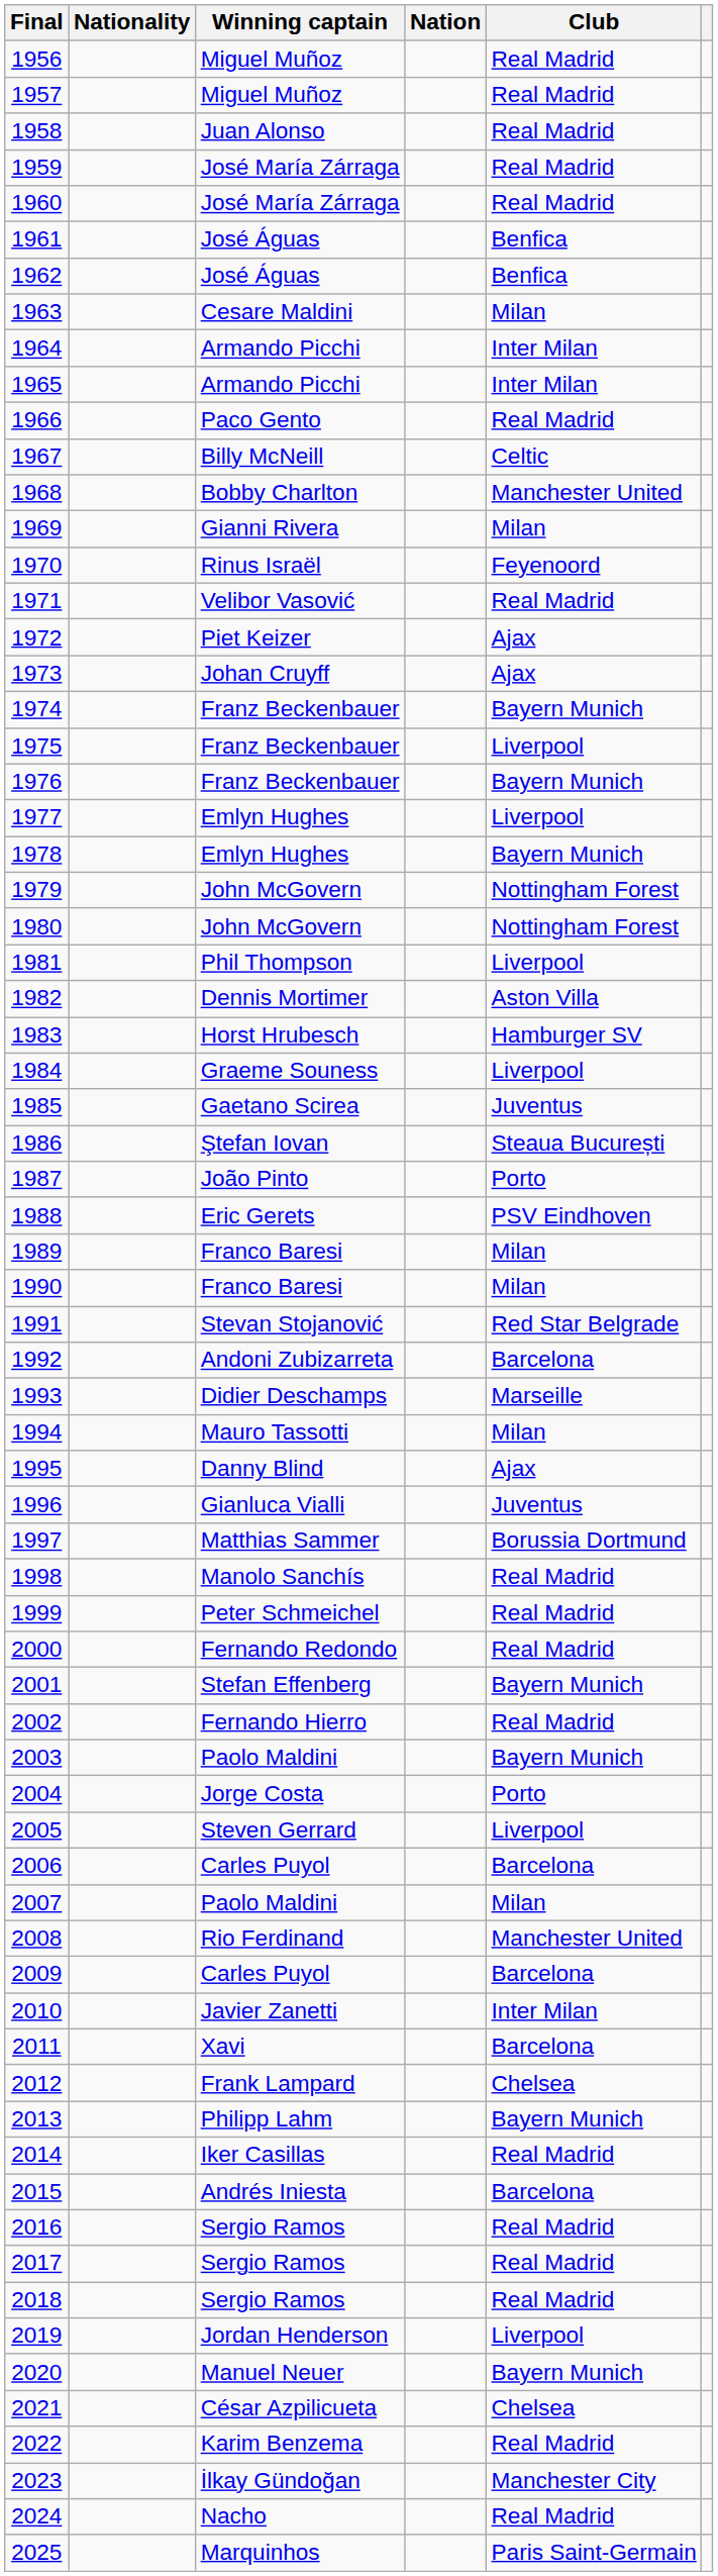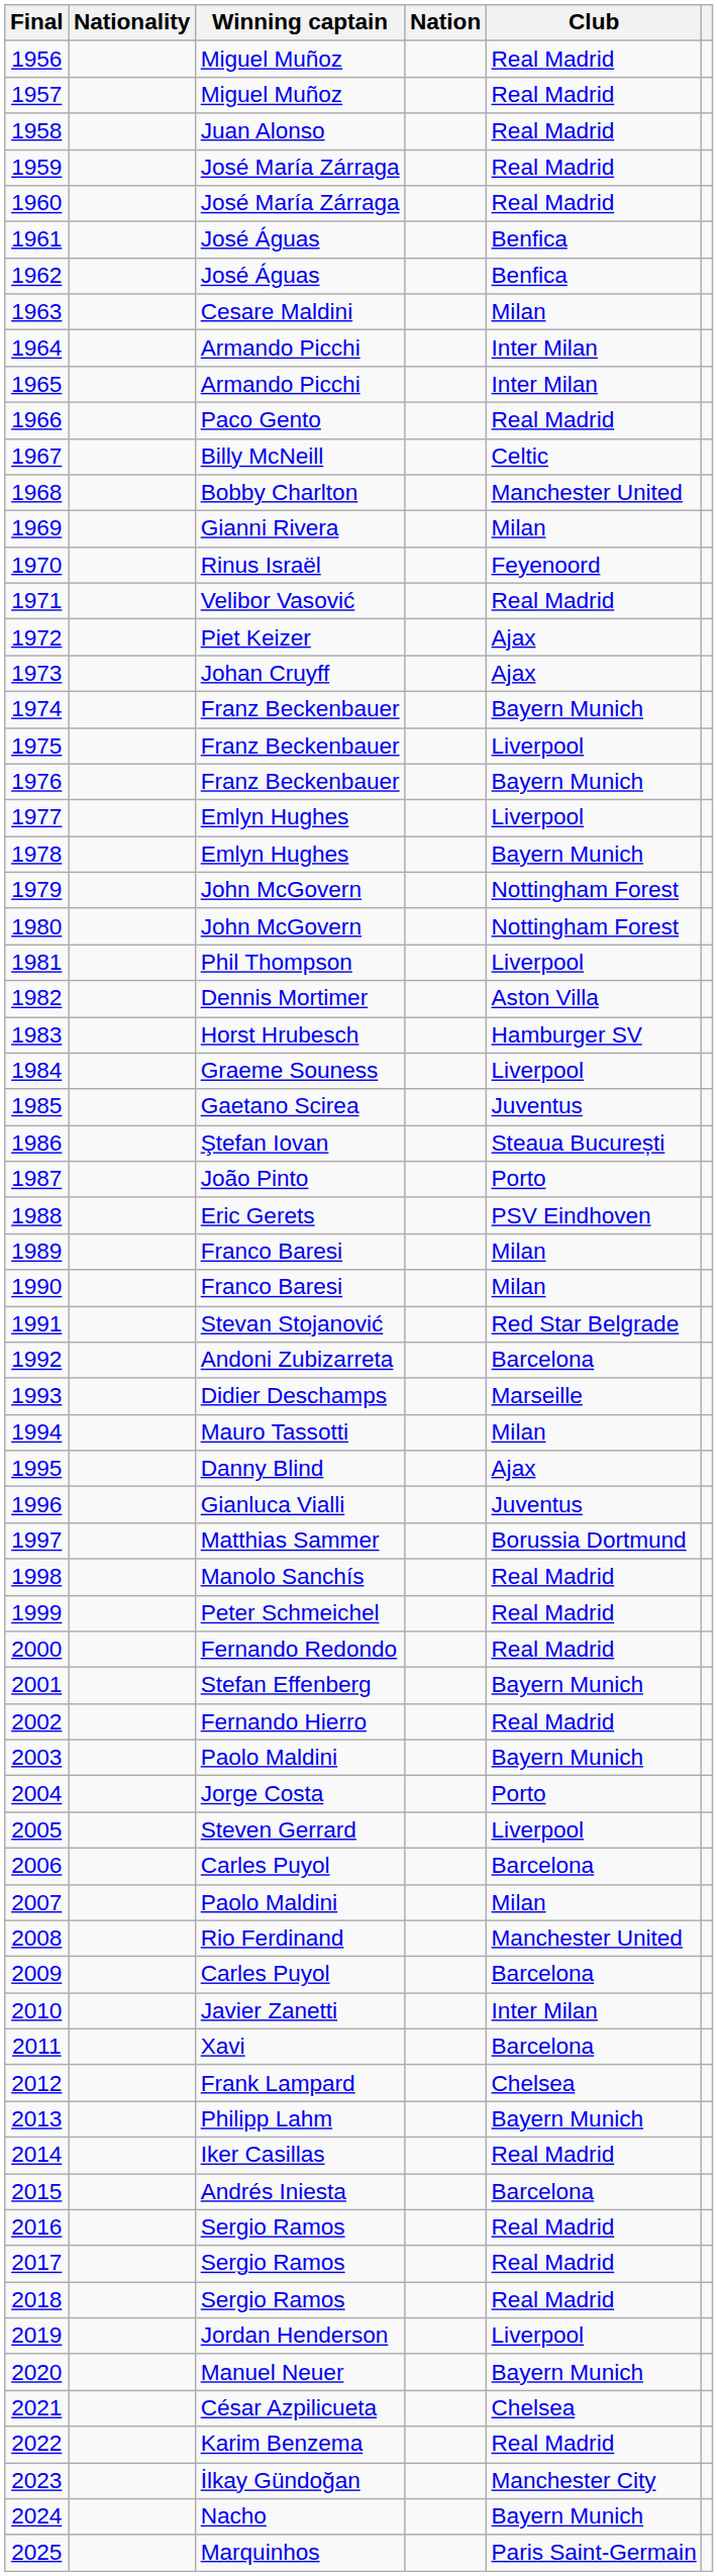 <table class="wikitable mw-collapsible mw-collapsed">
 <tr>
 <th scope="col">Final</th>
 <th scope="col">Nationality</th>
 <th scope="col">Winning captain</th>
 <th scope="col">Nation</th>
 <th scope="col">Club</th>
 <th scope="col"></th>
 </tr>
 <tr>
 <td align=center><a href='#'>1956</a></td>
 <td></td>
 <td><a href='#'>Miguel Muñoz</a></td>
 <td></td>
 <td><a href='#'>Real Madrid</a></td>
 <td align=center></td>
 </tr>
 <tr>
 <td align=center><a href='#'>1957</a></td>
 <td></td>
 <td><a href='#'>Miguel Muñoz</a></td>
 <td></td>
 <td><a href='#'>Real Madrid</a></td>
 <td align=center></td>
 </tr>
 <tr>
 <td align=center><a href='#'>1958</a></td>
 <td></td>
 <td><a href='#'>Juan Alonso</a></td>
 <td></td>
 <td><a href='#'>Real Madrid</a></td>
 <td align=center></td>
 </tr>
 <tr>
 <td align=center><a href='#'>1959</a></td>
 <td></td>
 <td><a href='#'>José María Zárraga</a></td>
 <td></td>
 <td><a href='#'>Real Madrid</a></td>
 <td align=center></td>
 </tr>
 <tr>
 <td align=center><a href='#'>1960</a></td>
 <td></td>
 <td><a href='#'>José María Zárraga</a></td>
 <td></td>
 <td><a href='#'>Real Madrid</a></td>
 <td align=center></td>
 </tr>
 <tr>
 <td align=center><a href='#'>1961</a></td>
 <td></td>
 <td><a href='#'>José Águas</a></td>
 <td></td>
 <td><a href='#'>Benfica</a></td>
 <td align=center></td>
 </tr>
 <tr>
 <td align=center><a href='#'>1962</a></td>
 <td></td>
 <td><a href='#'>José Águas</a></td>
 <td></td>
 <td><a href='#'>Benfica</a></td>
 <td align=center></td>
 </tr>
 <tr>
 <td align=center><a href='#'>1963</a></td>
 <td></td>
 <td><a href='#'>Cesare Maldini</a></td>
 <td></td>
 <td><a href='#'>Milan</a></td>
 <td align=center></td>
 </tr>
 <tr>
 <td align=center><a href='#'>1964</a></td>
 <td></td>
 <td><a href='#'>Armando Picchi</a></td>
 <td></td>
 <td><a href='#'>Inter Milan</a></td>
 <td align=center></td>
 </tr>
 <tr>
 <td align=center><a href='#'>1965</a></td>
 <td></td>
 <td><a href='#'>Armando Picchi</a></td>
 <td></td>
 <td><a href='#'>Inter Milan</a></td>
 <td align=center></td>
 </tr>
 <tr>
 <td align=center><a href='#'>1966</a></td>
 <td></td>
 <td><a href='#'>Paco Gento</a></td>
 <td></td>
 <td><a href='#'>Real Madrid</a></td>
 <td align=center></td>
 </tr>
 <tr>
 <td align=center><a href='#'>1967</a></td>
 <td></td>
 <td><a href='#'>Billy McNeill</a></td>
 <td></td>
 <td><a href='#'>Celtic</a></td>
 <td align=center></td>
 </tr>
 <tr>
 <td align=center><a href='#'>1968</a></td>
 <td></td>
 <td><a href='#'>Bobby Charlton</a></td>
 <td></td>
 <td><a href='#'>Manchester United</a></td>
 <td align=center></td>
 </tr>
 <tr>
 <td align=center><a href='#'>1969</a></td>
 <td></td>
 <td><a href='#'>Gianni Rivera</a></td>
 <td></td>
 <td><a href='#'>Milan</a></td>
 <td align=center></td>
 </tr>
 <tr>
 <td align=center><a href='#'>1970</a></td>
 <td></td>
 <td><a href='#'>Rinus Israël</a></td>
 <td></td>
 <td><a href='#'>Feyenoord</a></td>
 <td align=center></td>
 </tr>
 <tr>
 <td align=center><a href='#'>1971</a></td>
 <td></td>
 <td><a href='#'>Velibor Vasović</a></td>
 <td></td>
 <td><a href='#'>Real Madrid</a></td>
 <td align=center></td>
 </tr>
 <tr>
 <td align=center><a href='#'>1972</a></td>
 <td></td>
 <td><a href='#'>Piet Keizer</a></td>
 <td></td>
 <td><a href='#'>Ajax</a></td>
 <td align=center></td>
 </tr>
 <tr>
 <td align=center><a href='#'>1973</a></td>
 <td></td>
 <td><a href='#'>Johan Cruyff</a></td>
 <td></td>
 <td><a href='#'>Ajax</a></td>
 <td align=center></td>
 </tr>
 <tr>
 <td align=center><a href='#'>1974</a></td>
 <td></td>
 <td><a href='#'>Franz Beckenbauer</a></td>
 <td></td>
 <td><a href='#'>Bayern Munich</a></td>
 <td align=center></td>
 </tr>
 <tr>
 <td align=center><a href='#'>1975</a></td>
 <td></td>
 <td><a href='#'>Franz Beckenbauer</a></td>
 <td></td>
 <td><a href='#'>Liverpool</a></td>
 <td align=center></td>
 </tr>
 <tr>
 <td align=center><a href='#'>1976</a></td>
 <td></td>
 <td><a href='#'>Franz Beckenbauer</a></td>
 <td></td>
 <td><a href='#'>Bayern Munich</a></td>
 <td align=center></td>
 </tr>
 <tr>
 <td align=center><a href='#'>1977</a></td>
 <td></td>
 <td><a href='#'>Emlyn Hughes</a></td>
 <td></td>
 <td><a href='#'>Liverpool</a></td>
 <td align=center></td>
 </tr>
 <tr>
 <td align=center><a href='#'>1978</a></td>
 <td></td>
 <td><a href='#'>Emlyn Hughes</a></td>
 <td></td>
 <td><a href='#'>Bayern Munich</a></td>
 <td align=center></td>
 </tr>
 <tr>
 <td align=center><a href='#'>1979</a></td>
 <td></td>
 <td><a href='#'>John McGovern</a></td>
 <td></td>
 <td><a href='#'>Nottingham Forest</a></td>
 <td align=center></td>
 </tr>
 <tr>
 <td align=center><a href='#'>1980</a></td>
 <td></td>
 <td><a href='#'>John McGovern</a></td>
 <td></td>
 <td><a href='#'>Nottingham Forest</a></td>
 <td align=center></td>
 </tr>
 <tr>
 <td align=center><a href='#'>1981</a></td>
 <td></td>
 <td><a href='#'>Phil Thompson</a></td>
 <td></td>
 <td><a href='#'>Liverpool</a></td>
 <td align=center></td>
 </tr>
 <tr>
 <td align=center><a href='#'>1982</a></td>
 <td></td>
 <td><a href='#'>Dennis Mortimer</a></td>
 <td></td>
 <td><a href='#'>Aston Villa</a></td>
 <td align=center></td>
 </tr>
 <tr>
 <td align=center><a href='#'>1983</a></td>
 <td></td>
 <td><a href='#'>Horst Hrubesch</a></td>
 <td></td>
 <td><a href='#'>Hamburger SV</a></td>
 <td align=center></td>
 </tr>
 <tr>
 <td align=center><a href='#'>1984</a></td>
 <td></td>
 <td><a href='#'>Graeme Souness</a></td>
 <td></td>
 <td><a href='#'>Liverpool</a></td>
 <td align=center></td>
 </tr>
 <tr>
 <td align=center><a href='#'>1985</a></td>
 <td></td>
 <td><a href='#'>Gaetano Scirea</a></td>
 <td></td>
 <td><a href='#'>Juventus</a></td>
 <td align=center></td>
 </tr>
 <tr>
 <td align=center><a href='#'>1986</a></td>
 <td></td>
 <td><a href='#'>Ştefan Iovan</a></td>
 <td></td>
 <td><a href='#'>Steaua București</a></td>
 <td align=center></td>
 </tr>
 <tr>
 <td align=center><a href='#'>1987</a></td>
 <td></td>
 <td><a href='#'>João Pinto</a></td>
 <td></td>
 <td><a href='#'>Porto</a></td>
 <td align=center></td>
 </tr>
 <tr>
 <td align=center><a href='#'>1988</a></td>
 <td></td>
 <td><a href='#'>Eric Gerets</a></td>
 <td></td>
 <td><a href='#'>PSV Eindhoven</a></td>
 <td align=center></td>
 </tr>
 <tr>
 <td align=center><a href='#'>1989</a></td>
 <td></td>
 <td><a href='#'>Franco Baresi</a></td>
 <td></td>
 <td><a href='#'>Milan</a></td>
 <td align=center></td>
 </tr>
 <tr>
 <td align=center><a href='#'>1990</a></td>
 <td></td>
 <td><a href='#'>Franco Baresi</a></td>
 <td></td>
 <td><a href='#'>Milan</a></td>
 <td align=center></td>
 </tr>
 <tr>
 <td align=center><a href='#'>1991</a></td>
 <td></td>
 <td><a href='#'>Stevan Stojanović</a></td>
 <td></td>
 <td><a href='#'>Red Star Belgrade</a></td>
 <td align=center></td>
 </tr>
 <tr>
 <td align=center><a href='#'>1992</a></td>
 <td></td>
 <td><a href='#'>Andoni Zubizarreta</a></td>
 <td></td>
 <td><a href='#'>Barcelona</a></td>
 <td align=center></td>
 </tr>
 <tr>
 <td align=center><a href='#'>1993</a></td>
 <td></td>
 <td><a href='#'>Didier Deschamps</a></td>
 <td></td>
 <td><a href='#'>Marseille</a></td>
 <td align=center></td>
 </tr>
 <tr>
 <td align=center><a href='#'>1994</a></td>
 <td></td>
 <td><a href='#'>Mauro Tassotti</a></td>
 <td></td>
 <td><a href='#'>Milan</a></td>
 <td align=center></td>
 </tr>
 <tr>
 <td align=center><a href='#'>1995</a></td>
 <td></td>
 <td><a href='#'>Danny Blind</a></td>
 <td></td>
 <td><a href='#'>Ajax</a></td>
 <td align=center></td>
 </tr>
 <tr>
 <td align=center><a href='#'>1996</a></td>
 <td></td>
 <td><a href='#'>Gianluca Vialli</a></td>
 <td></td>
 <td><a href='#'>Juventus</a></td>
 <td align=center></td>
 </tr>
 <tr>
 <td align=center><a href='#'>1997</a></td>
 <td></td>
 <td><a href='#'>Matthias Sammer</a></td>
 <td></td>
 <td><a href='#'>Borussia Dortmund</a></td>
 <td align=center></td>
 </tr>
 <tr>
 <td align=center><a href='#'>1998</a></td>
 <td></td>
 <td><a href='#'>Manolo Sanchís</a></td>
 <td></td>
 <td><a href='#'>Real Madrid</a></td>
 <td align=center></td>
 </tr>
 <tr>
 <td align=center><a href='#'>1999</a></td>
 <td></td>
 <td><a href='#'>Peter Schmeichel</a></td>
 <td></td>
 <td><a href='#'>Real Madrid</a></td>
 <td align=center></td>
 </tr>
 <tr>
 <td align=center><a href='#'>2000</a></td>
 <td></td>
 <td><a href='#'>Fernando Redondo</a></td>
 <td></td>
 <td><a href='#'>Real Madrid</a></td>
 <td align=center></td>
 </tr>
 <tr>
 <td align=center><a href='#'>2001</a></td>
 <td></td>
 <td><a href='#'>Stefan Effenberg</a></td>
 <td></td>
 <td><a href='#'>Bayern Munich</a></td>
 <td align=center></td>
 </tr>
 <tr>
 <td align=center><a href='#'>2002</a></td>
 <td></td>
 <td><a href='#'>Fernando Hierro</a></td>
 <td></td>
 <td><a href='#'>Real Madrid</a></td>
 <td align=center></td>
 </tr>
 <tr>
 <td align=center><a href='#'>2003</a></td>
 <td></td>
 <td><a href='#'>Paolo Maldini</a></td>
 <td></td>
 <td><a href='#'>Bayern Munich</a></td>
 <td align=center></td>
 </tr>
 <tr>
 <td align=center><a href='#'>2004</a></td>
 <td></td>
 <td><a href='#'>Jorge Costa</a></td>
 <td></td>
 <td><a href='#'>Porto</a></td>
 <td align=center></td>
 </tr>
 <tr>
 <td align=center><a href='#'>2005</a></td>
 <td></td>
 <td><a href='#'>Steven Gerrard</a></td>
 <td></td>
 <td><a href='#'>Liverpool</a></td>
 <td align=center></td>
 </tr>
 <tr>
 <td align=center><a href='#'>2006</a></td>
 <td></td>
 <td><a href='#'>Carles Puyol</a></td>
 <td></td>
 <td><a href='#'>Barcelona</a></td>
 <td align=center></td>
 </tr>
 <tr>
 <td align=center><a href='#'>2007</a></td>
 <td></td>
 <td><a href='#'>Paolo Maldini</a></td>
 <td></td>
 <td><a href='#'>Milan</a></td>
 <td align=center></td>
 </tr>
 <tr>
 <td align=center><a href='#'>2008</a></td>
 <td></td>
 <td><a href='#'>Rio Ferdinand</a></td>
 <td></td>
 <td><a href='#'>Manchester United</a></td>
 <td align=center></td>
 </tr>
 <tr>
 <td align=center><a href='#'>2009</a></td>
 <td></td>
 <td><a href='#'>Carles Puyol</a></td>
 <td></td>
 <td><a href='#'>Barcelona</a></td>
 <td align=center></td>
 </tr>
 <tr>
 <td align=center><a href='#'>2010</a></td>
 <td></td>
 <td><a href='#'>Javier Zanetti</a></td>
 <td></td>
 <td><a href='#'>Inter Milan</a></td>
 <td align=center></td>
 </tr>
 <tr>
 <td align=center><a href='#'>2011</a></td>
 <td></td>
 <td><a href='#'>Xavi</a></td>
 <td></td>
 <td><a href='#'>Barcelona</a></td>
 <td align=center></td>
 </tr>
 <tr>
 <td align=center><a href='#'>2012</a></td>
 <td></td>
 <td><a href='#'>Frank Lampard</a></td>
 <td></td>
 <td><a href='#'>Chelsea</a></td>
 <td align=center></td>
 </tr>
 <tr>
 <td align=center><a href='#'>2013</a></td>
 <td></td>
 <td><a href='#'>Philipp Lahm</a></td>
 <td></td>
 <td><a href='#'>Bayern Munich</a></td>
 <td align=center></td>
 </tr>
 <tr>
 <td align=center><a href='#'>2014</a></td>
 <td></td>
 <td><a href='#'>Iker Casillas</a></td>
 <td></td>
 <td><a href='#'>Real Madrid</a></td>
 <td align=center></td>
 </tr>
 <tr>
 <td align=center><a href='#'>2015</a></td>
 <td></td>
 <td><a href='#'>Andrés Iniesta</a></td>
 <td></td>
 <td><a href='#'>Barcelona</a></td>
 <td align=center></td>
 </tr>
 <tr>
 <td align=center><a href='#'>2016</a></td>
 <td></td>
 <td><a href='#'>Sergio Ramos</a></td>
 <td></td>
 <td><a href='#'>Real Madrid</a></td>
 <td align=center></td>
 </tr>
 <tr>
 <td align=center><a href='#'>2017</a></td>
 <td></td>
 <td><a href='#'>Sergio Ramos</a></td>
 <td></td>
 <td><a href='#'>Real Madrid</a></td>
 <td align=center></td>
 </tr>
 <tr>
 <td align=center><a href='#'>2018</a></td>
 <td></td>
 <td><a href='#'>Sergio Ramos</a></td>
 <td></td>
 <td><a href='#'>Real Madrid</a></td>
 <td align=center></td>
 </tr>
 <tr>
 <td align=center><a href='#'>2019</a></td>
 <td></td>
 <td><a href='#'>Jordan Henderson</a></td>
 <td></td>
 <td><a href='#'>Liverpool</a></td>
 <td align=center></td>
 </tr>
 <tr>
 <td align=center><a href='#'>2020</a></td>
 <td></td>
 <td><a href='#'>Manuel Neuer</a></td>
 <td></td>
 <td><a href='#'>Bayern Munich</a></td>
 <td align=center></td>
 </tr>
 <tr>
 <td align=center><a href='#'>2021</a></td>
 <td></td>
 <td><a href='#'>César Azpilicueta</a></td>
 <td></td>
 <td><a href='#'>Chelsea</a></td>
 <td align=center></td>
 </tr>
 <tr>
 <td align=center><a href='#'>2022</a></td>
 <td></td>
 <td><a href='#'>Karim Benzema</a></td>
 <td></td>
 <td><a href='#'>Real Madrid</a></td>
 <td align=center></td>
 </tr>
 <tr>
 <td align=center><a href='#'>2023</a></td>
 <td></td>
 <td><a href='#'>İlkay Gündoğan</a></td>
 <td></td>
 <td><a href='#'>Manchester City</a></td>
 <td align=center></td>
 </tr>
 <tr>
 <td align=center><a href='#'>2024</a></td>
 <td></td>
 <td><a href='#'>Nacho</a></td>
 <td></td>
-<td><a href='#'>Real Madrid</a></td>
+<td><a href='#'>Bayern Munich</a></td>
 <td align=center></td>
 </tr>
 <tr>
 <td align=center><a href='#'>2025</a></td>
 <td></td>
 <td><a href='#'>Marquinhos</a></td>
 <td></td>
 <td><a href='#'>Paris Saint-Germain</a></td>
 <td align=center></td>
 </tr>
 </table>
